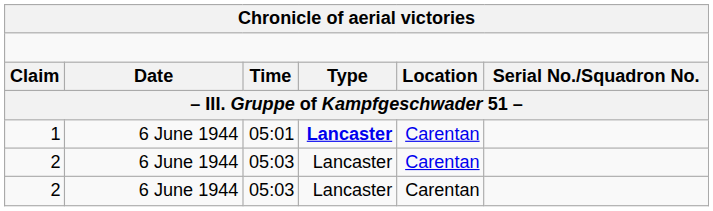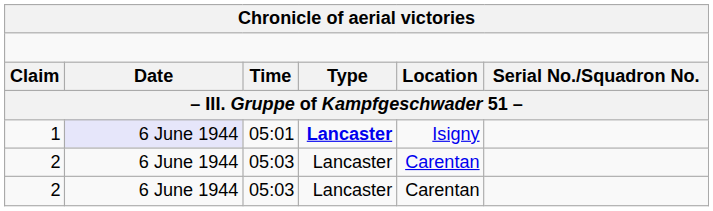 <table class="wikitable plainrowheaders collapsible collapsed" style="margin-left: auto; margin-right: auto; border: none; text-align:right; width: 100%;">
 <tr>
 <th colspan="7">Chronicle of aerial victories</th>
 </tr>
 <tr>
 <td colspan="7" style="text-align: left;"><br></td>
 </tr>
 <tr>
 <th scope="col">Claim</th>
 <th scope="col" style="width:150px">Date</th>
 <th scope="col">Time</th>
 <th scope="col">Type</th>
 <th scope="col">Location</th>
 <th scope="col">Serial No./Squadron No.</th>
 </tr>
 <tr>
 <th colspan="6">– III. <em>Gruppe</em> of <em>Kampfgeschwader</em> 51 –</th>
 </tr>
 <tr>
 <td>1</td>
-<td>6 June 1944</td>
+<td style="background: lavender;">6 June 1944</td>
 <td>05:01</td>
 <td><strong><a href='#'>Lancaster</a></strong></td>
-<td><a href='#'>Carentan</a></td>
+<td><a href='#'>Isigny</a></td>
 <td></td>
 </tr>
 <tr>
 <td>2</td>
 <td>6 June 1944</td>
 <td>05:03</td>
 <td>Lancaster</td>
 <td><a href='#'>Carentan</a></td>
 <td></td>
 </tr>
 <tr>
 <td>2</td>
 <td>6 June 1944</td>
 <td>05:03</td>
 <td>Lancaster</td>
 <td>Carentan</td>
 <td></td>
 </tr>
 </table>
